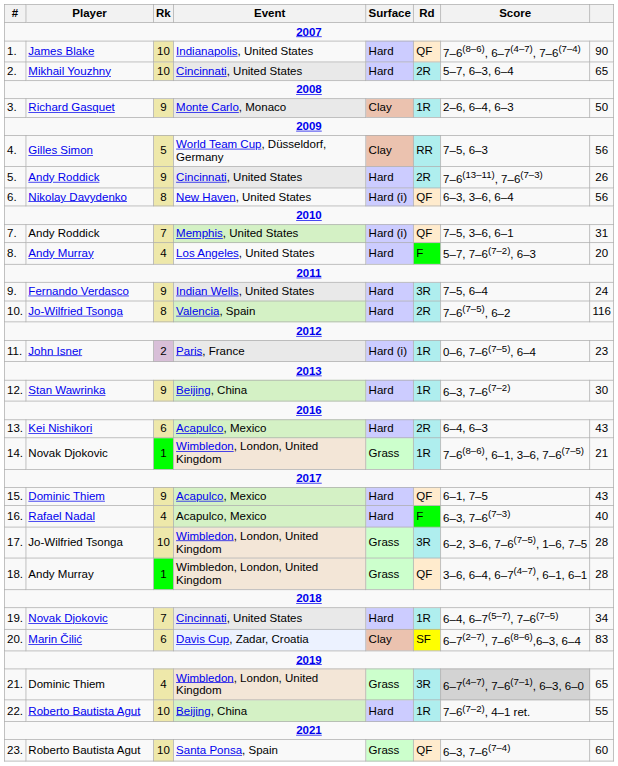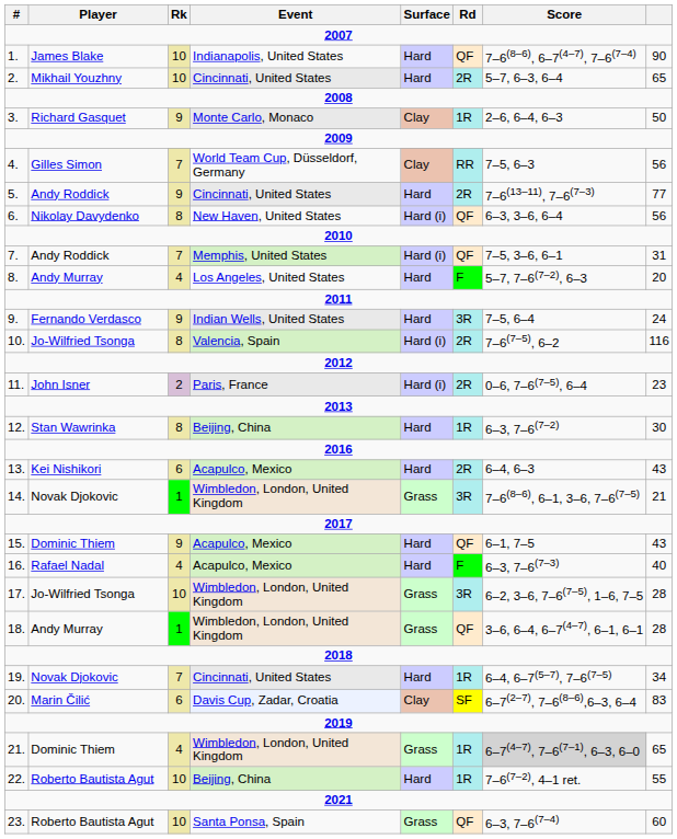 <table class="wikitable sortable">
 <tr>
 <th style="width:20px">#</th>
 <th style="width:170px">Player</th>
 <th style="width:20px">Rk</th>
 <th style="width:260px">Event</th>
 <th>Surface</th>
 <th style="width:30px">Rd</th>
 <th>Score</th>
 <th></th>
 </tr>
 <tr>
 <td colspan=8 style=text-align:center><strong><a href='#'>2007</a></strong></td>
 </tr>
 <tr>
 <td>1.</td>
 <td> <a href='#'>James Blake</a></td>
 <td align=center bgcolor=EEE8AA>10</td>
 <td><a href='#'>Indianapolis</a>, United States</td>
 <td bgcolor=ccccff>Hard</td>
 <td bgcolor=ffebcd>QF</td>
 <td>7–6<sup>(8–6)</sup>, 6–7<sup>(4–7)</sup>, 7–6<sup>(7–4)</sup></td>
 <td align=center>90</td>
 </tr>
 <tr>
 <td>2.</td>
 <td> <a href='#'>Mikhail Youzhny</a></td>
 <td align=center bgcolor=EEE8AA>10</td>
 <td bgcolor=E9E9E9><a href='#'>Cincinnati</a>, United States</td>
 <td bgcolor=ccccff>Hard</td>
 <td bgcolor=afeeee>2R</td>
 <td>5–7, 6–3, 6–4</td>
 <td align=center>65</td>
 </tr>
 <tr>
 <td colspan=8 style=text-align:center><strong><a href='#'>2008</a></strong></td>
 </tr>
 <tr>
 <td>3.</td>
 <td> <a href='#'>Richard Gasquet</a></td>
 <td align=center bgcolor=EEE8AA>9</td>
 <td bgcolor=E9E9E9><a href='#'>Monte Carlo</a>, Monaco</td>
 <td bgcolor=EBC2AF>Clay</td>
 <td bgcolor=afeeee>1R</td>
 <td>2–6, 6–4, 6–3</td>
 <td align=center>50</td>
 </tr>
 <tr>
 <td colspan=8 style=text-align:center><strong><a href='#'>2009</a></strong></td>
 </tr>
 <tr>
 <td>4.</td>
 <td> <a href='#'>Gilles Simon</a></td>
-<td align=center bgcolor=EEE8AA>5</td>
+<td align=center bgcolor=EEE8AA>7</td>
 <td><a href='#'>World Team Cup</a>, Düsseldorf, Germany</td>
 <td bgcolor=EBC2AF>Clay</td>
 <td bgcolor=afeeee>RR</td>
 <td>7–5, 6–3</td>
 <td align=center>56</td>
 </tr>
 <tr>
 <td>5.</td>
 <td> <a href='#'>Andy Roddick</a></td>
 <td align=center bgcolor=EEE8AA>9</td>
 <td bgcolor=E9E9E9><a href='#'>Cincinnati</a>, United States</td>
 <td bgcolor=ccccff>Hard</td>
 <td bgcolor=afeeee>2R</td>
 <td>7–6<sup>(13–11)</sup>, 7–6<sup>(7–3)</sup></td>
-<td align=center>26</td>
+<td align=center>77</td>
 </tr>
 <tr>
 <td>6.</td>
 <td> <a href='#'>Nikolay Davydenko</a></td>
 <td align=center bgcolor=EEE8AA>8</td>
 <td><a href='#'>New Haven</a>, United States</td>
 <td bgcolor=ccccff>Hard (i)</td>
 <td bgcolor=ffebcd>QF</td>
 <td>6–3, 3–6, 6–4</td>
 <td align=center>56</td>
 </tr>
 <tr>
 <td colspan=8 style=text-align:center><strong><a href='#'>2010</a></strong></td>
 </tr>
 <tr>
 <td>7.</td>
 <td> Andy Roddick</td>
 <td align=center bgcolor=EEE8AA>7</td>
 <td bgcolor=d4f1c5><a href='#'>Memphis</a>, United States</td>
 <td bgcolor=ccccff>Hard (i)</td>
 <td bgcolor=ffebcd>QF</td>
 <td>7–5, 3–6, 6–1</td>
 <td align=center>31</td>
 </tr>
 <tr>
 <td>8.</td>
 <td> <a href='#'>Andy Murray</a></td>
 <td align=center bgcolor=EEE8AA>4</td>
 <td><a href='#'>Los Angeles</a>, United States</td>
 <td bgcolor=ccccff>Hard</td>
 <td bgcolor=lime>F</td>
 <td>5–7, 7–6<sup>(7–2)</sup>, 6–3</td>
 <td align=center>20</td>
 </tr>
 <tr>
 <td colspan=8 style=text-align:center><strong><a href='#'>2011</a></strong></td>
 </tr>
 <tr>
 <td>9.</td>
 <td> <a href='#'>Fernando Verdasco</a></td>
 <td align=center bgcolor=EEE8AA>9</td>
 <td bgcolor=E9E9E9><a href='#'>Indian Wells</a>, United States</td>
 <td bgcolor=ccccff>Hard</td>
 <td bgcolor=afeeee>3R</td>
 <td>7–5, 6–4</td>
 <td align=center>24</td>
 </tr>
 <tr>
 <td>10.</td>
 <td> <a href='#'>Jo-Wilfried Tsonga</a></td>
 <td align=center bgcolor=EEE8AA>8</td>
 <td bgcolor=d4f1c5><a href='#'>Valencia</a>, Spain</td>
-<td bgcolor=ccccff>Hard</td>
+<td bgcolor=ccccff>Hard (i)</td>
 <td bgcolor=afeeee>2R</td>
 <td>7–6<sup>(7–5)</sup>, 6–2</td>
 <td align=center>116</td>
 </tr>
 <tr>
 <td colspan=8 style=text-align:center><strong><a href='#'>2012</a></strong></td>
 </tr>
 <tr>
 <td>11.</td>
 <td> <a href='#'>John Isner</a></td>
 <td align=center bgcolor=thistle>2</td>
 <td bgcolor=E9E9E9><a href='#'>Paris</a>, France</td>
 <td bgcolor=ccccff>Hard (i)</td>
-<td bgcolor=afeeee>1R</td>
+<td bgcolor=afeeee>2R</td>
 <td>0–6, 7–6<sup>(7–5)</sup>, 6–4</td>
 <td align=center>23</td>
 </tr>
 <tr>
 <td colspan=8 style=text-align:center><strong><a href='#'>2013</a></strong></td>
 </tr>
 <tr>
 <td>12.</td>
 <td> <a href='#'>Stan Wawrinka</a></td>
-<td align=center bgcolor=EEE8AA>9</td>
+<td align=center bgcolor=EEE8AA>8</td>
 <td bgcolor=d4f1c5><a href='#'>Beijing</a>, China</td>
 <td bgcolor=ccccff>Hard</td>
 <td bgcolor=afeeee>1R</td>
 <td>6–3, 7–6<sup>(7–2)</sup></td>
 <td align=center>30</td>
 </tr>
 <tr>
 <td colspan=8 style=text-align:center><strong><a href='#'>2016</a></strong></td>
 </tr>
 <tr>
 <td>13.</td>
 <td> <a href='#'>Kei Nishikori</a></td>
 <td align=center bgcolor=EEE8AA>6</td>
 <td bgcolor=d4f1c5><a href='#'>Acapulco</a>, Mexico</td>
 <td bgcolor=ccccff>Hard</td>
 <td bgcolor=afeeee>2R</td>
 <td>6–4, 6–3</td>
 <td align=center>43</td>
 </tr>
 <tr>
 <td>14.</td>
 <td> Novak Djokovic</td>
 <td align=center bgcolor=lime>1</td>
 <td bgcolor=f3e6d7><a href='#'>Wimbledon</a>, London, United Kingdom</td>
 <td bgcolor=CCFFCC>Grass</td>
-<td bgcolor=afeeee>1R</td>
+<td bgcolor=afeeee>3R</td>
 <td>7–6<sup>(8–6)</sup>, 6–1, 3–6, 7–6<sup>(7–5)</sup></td>
 <td align=center>21</td>
 </tr>
 <tr>
 <td colspan=8 style=text-align:center><strong><a href='#'>2017</a></strong></td>
 </tr>
 <tr>
 <td>15.</td>
 <td> <a href='#'>Dominic Thiem</a></td>
 <td align=center bgcolor=EEE8AA>9</td>
 <td bgcolor=d4f1c5><a href='#'>Acapulco</a>, Mexico</td>
 <td bgcolor=ccccff>Hard</td>
 <td bgcolor=ffebcd>QF</td>
 <td>6–1, 7–5</td>
 <td align=center>43</td>
 </tr>
 <tr>
 <td>16.</td>
 <td> <a href='#'>Rafael Nadal</a></td>
 <td align=center bgcolor=EEE8AA>4</td>
 <td bgcolor=d4f1c5>Acapulco, Mexico</td>
 <td bgcolor=ccccff>Hard</td>
 <td bgcolor=lime>F</td>
 <td>6–3, 7–6<sup>(7–3)</sup></td>
 <td align=center>40</td>
 </tr>
 <tr>
 <td>17.</td>
 <td> Jo-Wilfried Tsonga</td>
 <td align=center bgcolor=EEE8AA>10</td>
 <td bgcolor=f3e6d7><a href='#'>Wimbledon</a>, London, United Kingdom</td>
 <td bgcolor=CCFFCC>Grass</td>
 <td bgcolor=afeeee>3R</td>
 <td>6–2, 3–6, 7–6<sup>(7–5)</sup>, 1–6, 7–5</td>
 <td align=center>28</td>
 </tr>
 <tr>
 <td>18.</td>
 <td> Andy Murray</td>
 <td align=center bgcolor=lime>1</td>
 <td bgcolor=f3e6d7>Wimbledon, London, United Kingdom</td>
 <td bgcolor=CCFFCC>Grass</td>
 <td bgcolor=ffebcd>QF</td>
 <td>3–6, 6–4, 6–7<sup>(4–7)</sup>, 6–1, 6–1</td>
 <td align=center>28</td>
 </tr>
 <tr>
 <td colspan=8 style=text-align:center><strong><a href='#'>2018</a></strong></td>
 </tr>
 <tr>
 <td>19.</td>
 <td> <a href='#'>Novak Djokovic</a></td>
 <td align=center bgcolor=EEE8AA>7</td>
 <td bgcolor=E9E9E9><a href='#'>Cincinnati</a>, United States</td>
 <td bgcolor=ccccff>Hard</td>
 <td bgcolor=afeeee>1R</td>
 <td>6–4, 6–7<sup>(5–7)</sup>, 7–6<sup>(7–5)</sup></td>
 <td align=center>34</td>
 </tr>
 <tr>
 <td>20.</td>
 <td> <a href='#'>Marin Čilić</a></td>
 <td align=center bgcolor=EEE8AA>6</td>
 <td bgcolor=ECF2FF><a href='#'>Davis Cup</a>, Zadar, Croatia</td>
 <td bgcolor=EBC2AF>Clay</td>
 <td bgcolor=yellow>SF</td>
 <td>6–7<sup>(2–7)</sup>, 7–6<sup>(8–6)</sup>,6–3, 6–4</td>
 <td align=center>83</td>
 </tr>
 <tr>
 <td colspan=8 style=text-align:center><strong><a href='#'>2019</a></strong></td>
 </tr>
 <tr>
 <td>21.</td>
 <td> Dominic Thiem</td>
 <td align=center bgcolor=EEE8AA>4</td>
 <td bgcolor=f3e6d7><a href='#'>Wimbledon</a>, London, United Kingdom</td>
 <td bgcolor=CCFFCC>Grass</td>
-<td bgcolor=afeeee>3R</td>
+<td bgcolor=afeeee>1R</td>
 <td style="background: lightgrey;">6–7<sup>(4–7)</sup>, 7–6<sup>(7–1)</sup>, 6–3, 6–0</td>
 <td align=center>65</td>
 </tr>
 <tr>
 <td>22.</td>
 <td> <a href='#'>Roberto Bautista Agut</a></td>
 <td align=center bgcolor=EEE8AA>10</td>
 <td bgcolor=d4f1c5><a href='#'>Beijing</a>, China</td>
 <td bgcolor=ccccff>Hard</td>
 <td bgcolor=afeeee>1R</td>
 <td>7–6<sup>(7–2)</sup>, 4–1 ret.</td>
 <td align=center>55</td>
 </tr>
 <tr>
 <td colspan=8 style=text-align:center><strong><a href='#'>2021</a></strong></td>
 </tr>
 <tr>
 <td>23.</td>
 <td> Roberto Bautista Agut</td>
 <td align=center bgcolor=EEE8AA>10</td>
 <td><a href='#'>Santa Ponsa</a>, Spain</td>
 <td bgcolor=CCFFCC>Grass</td>
 <td bgcolor=ffebcd>QF</td>
 <td>6–3, 7–6<sup>(7–4)</sup></td>
 <td align=center>60</td>
 </tr>
 </table>
